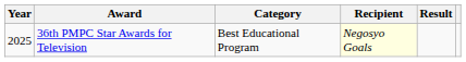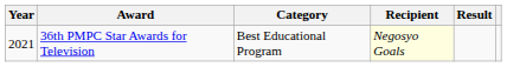 <table class="wikitable">
 <tr>
 <th>Year</th>
 <th>Award</th>
 <th>Category</th>
 <th>Recipient</th>
 <th>Result</th>
 <th></th>
 </tr>
 <tr>
-<td>2025</td>
+<td>2021</td>
 <td><a href='#'>36th PMPC Star Awards for Television</a></td>
 <td>Best Educational Program</td>
 <td style="background: lightyellow;"><em>Negosyo Goals</em></td>
 <td></td>
 <td></td>
 </tr>
 </table>
